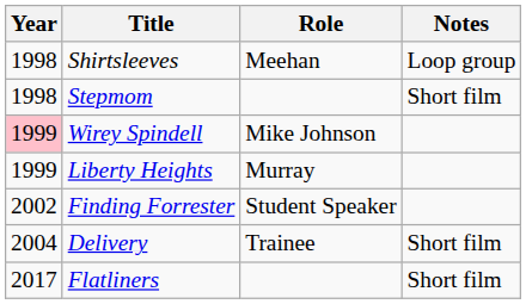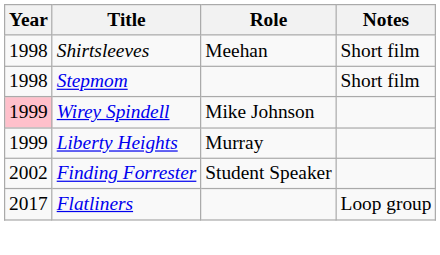 <table class="wikitable sortable">
 <tr>
 <th>Year</th>
 <th>Title</th>
 <th>Role</th>
 <th class="unsortable">Notes</th>
 </tr>
 <tr>
 <td>1998</td>
 <td><em>Shirtsleeves</em></td>
 <td>Meehan</td>
-<td>Loop group</td>
+<td>Short film</td>
 </tr>
 <tr>
 <td>1998</td>
 <td><em><a href='#'>Stepmom</a></em></td>
 <td></td>
 <td>Short film</td>
 </tr>
 <tr>
 <td style="background: pink;">1999</td>
 <td><em><a href='#'>Wirey Spindell</a></em></td>
 <td>Mike Johnson</td>
 <td></td>
 </tr>
 <tr>
 <td>1999</td>
 <td><em><a href='#'>Liberty Heights</a></em></td>
 <td>Murray</td>
 <td></td>
 </tr>
 <tr>
 <td>2002</td>
 <td><em><a href='#'>Finding Forrester</a></em></td>
 <td>Student Speaker</td>
 <td></td>
 </tr>
 <tr>
-<td>2004</td>
-<td><em><a href='#'>Delivery</a></em></td>
-<td>Trainee</td>
-<td>Short film</td>
-</tr>
-<tr>
 <td>2017</td>
 <td><em><a href='#'>Flatliners</a></em></td>
 <td></td>
-<td>Short film</td>
+<td>Loop group</td>
 </tr>
 </table>
